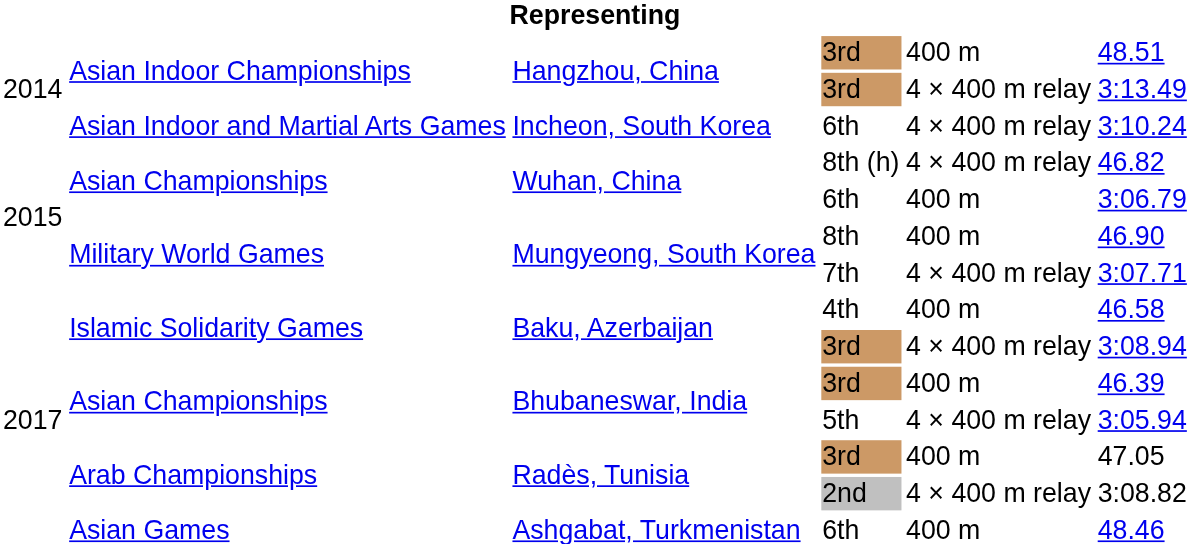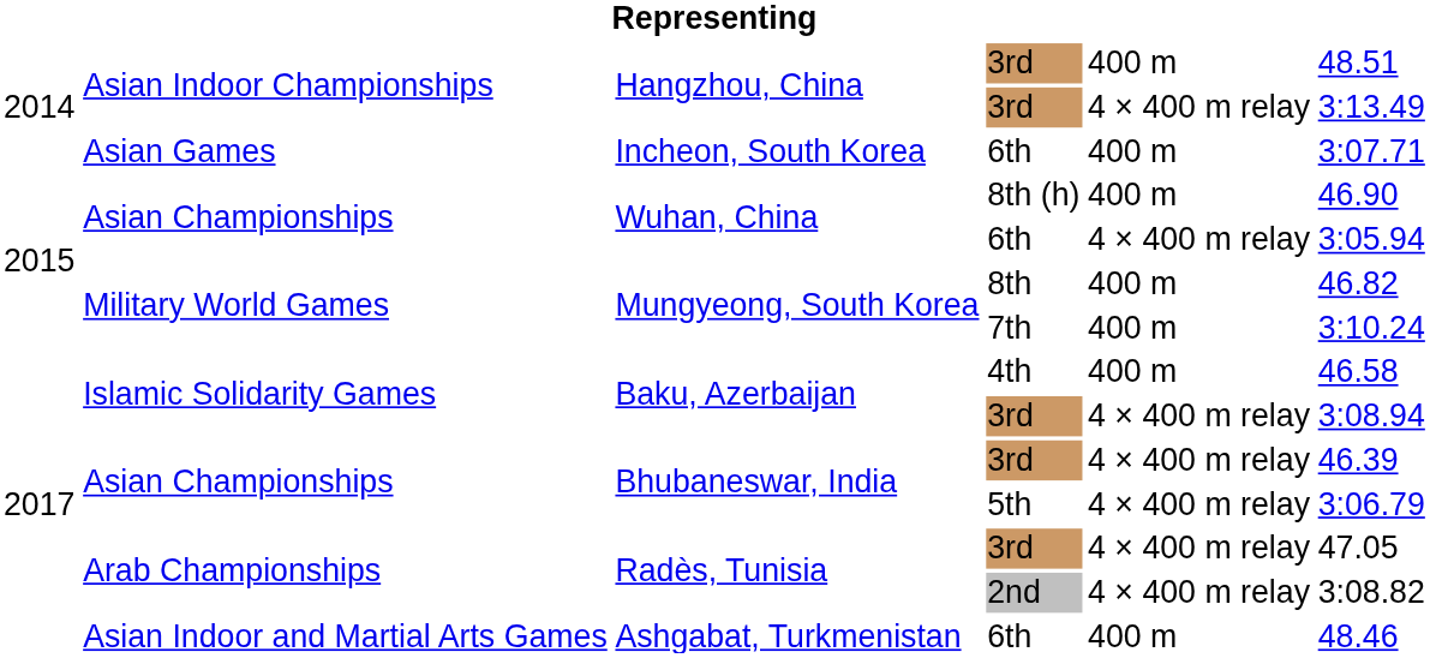 <table>
 <tr>
 <th colspan="6">Representing </th>
 </tr>
 <tr>
 <td rowspan=3>2014</td>
 <td rowspan=2><a href='#'>Asian Indoor Championships</a></td>
 <td rowspan=2><a href='#'>Hangzhou, China</a></td>
 <td bgcolor=cc9966>3rd</td>
 <td>400 m</td>
 <td><a href='#'>48.51</a></td>
 </tr>
 <tr>
 <td bgcolor=cc9966>3rd</td>
 <td>4 × 400 m relay</td>
 <td><a href='#'>3:13.49</a></td>
 </tr>
 <tr>
-<td><a href='#'>Asian Indoor and Martial Arts Games</a></td>
+<td><a href='#'>Asian Games</a></td>
 <td><a href='#'>Incheon, South Korea</a></td>
 <td>6th</td>
-<td>4 × 400 m relay</td>
-<td><a href='#'>3:10.24</a></td>
+<td>400 m</td>
+<td><a href='#'>3:07.71</a></td>
 </tr>
 <tr>
 <td rowspan=4>2015</td>
 <td rowspan=2><a href='#'>Asian Championships</a></td>
 <td rowspan=2><a href='#'>Wuhan, China</a></td>
 <td>8th (h)</td>
-<td>4 × 400 m relay</td>
-<td><a href='#'>46.82</a></td>
+<td>400 m</td>
+<td><a href='#'>46.90</a></td>
 </tr>
 <tr>
 <td>6th</td>
-<td>400 m</td>
-<td><a href='#'>3:06.79</a></td>
+<td>4 × 400 m relay</td>
+<td><a href='#'>3:05.94</a></td>
 </tr>
 <tr>
 <td rowspan=2><a href='#'>Military World Games</a></td>
 <td rowspan=2><a href='#'>Mungyeong, South Korea</a></td>
 <td>8th</td>
 <td>400 m</td>
-<td><a href='#'>46.90</a></td>
+<td><a href='#'>46.82</a></td>
 </tr>
 <tr>
 <td>7th</td>
-<td>4 × 400 m relay</td>
-<td><a href='#'>3:07.71</a></td>
+<td>400 m</td>
+<td><a href='#'>3:10.24</a></td>
 </tr>
 <tr>
 <td rowspan=9>2017</td>
 <td rowspan=2><a href='#'>Islamic Solidarity Games</a></td>
 <td rowspan=2><a href='#'>Baku, Azerbaijan</a></td>
 <td>4th</td>
 <td>400 m</td>
 <td><a href='#'>46.58</a></td>
 </tr>
 <tr>
 <td bgcolor=cc9966>3rd</td>
 <td>4 × 400 m relay</td>
 <td><a href='#'>3:08.94</a></td>
 </tr>
 <tr>
 <td rowspan=2><a href='#'>Asian Championships</a></td>
 <td rowspan=2><a href='#'>Bhubaneswar, India</a></td>
 <td bgcolor=cc9966>3rd</td>
-<td>400 m</td>
+<td>4 × 400 m relay</td>
 <td><a href='#'>46.39</a></td>
 </tr>
 <tr>
 <td>5th</td>
 <td>4 × 400 m relay</td>
-<td><a href='#'>3:05.94</a></td>
+<td><a href='#'>3:06.79</a></td>
 </tr>
 <tr>
 <td rowspan=2><a href='#'>Arab Championships</a></td>
 <td rowspan=2><a href='#'>Radès, Tunisia</a></td>
 <td bgcolor=cc9966>3rd</td>
-<td>400 m</td>
+<td>4 × 400 m relay</td>
 <td>47.05</td>
 </tr>
 <tr>
 <td bgcolor=silver>2nd</td>
 <td>4 × 400 m relay</td>
 <td>3:08.82</td>
 </tr>
 <tr>
-<td><a href='#'>Asian Games</a></td>
+<td><a href='#'>Asian Indoor and Martial Arts Games</a></td>
 <td><a href='#'>Ashgabat, Turkmenistan</a></td>
 <td>6th</td>
 <td>400 m</td>
 <td><a href='#'>48.46</a></td>
 </tr>
 </table>
